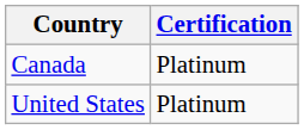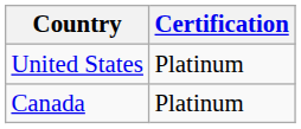 <table class="wikitable">
 <tr>
 <th scope="col">Country</th>
 <th scope="col"><a href='#'>Certification</a></th>
 </tr>
 <tr>
+<td><a href='#'>United States</a></td>
+<td>Platinum</td>
+</tr>
+<tr>
 <td><a href='#'>Canada</a></td>
 <td>Platinum</td>
 </tr>
-<tr>
-<td><a href='#'>United States</a></td>
-<td>Platinum</td>
-</tr>
 </table>
